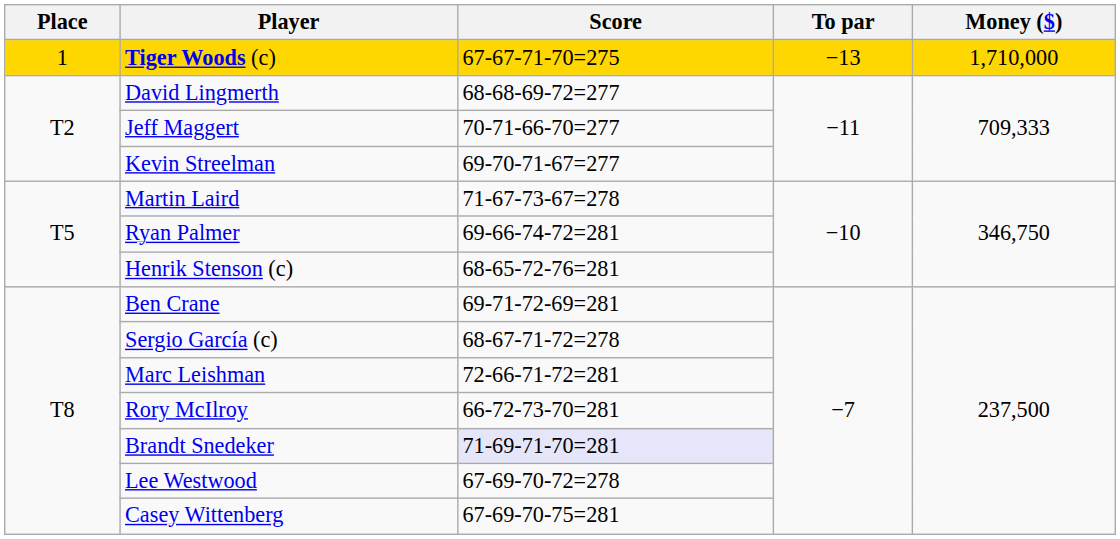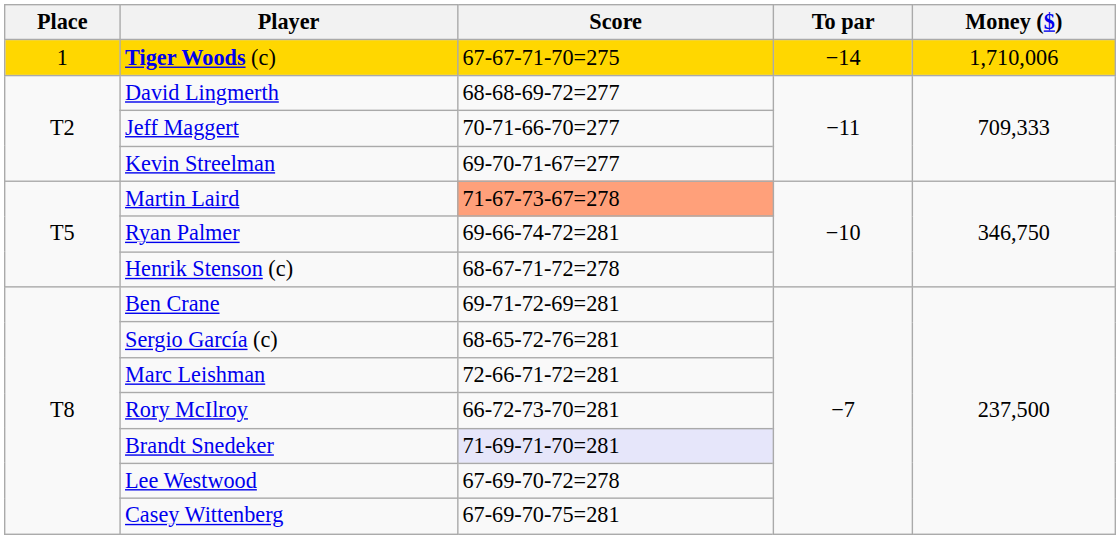 <table class="wikitable" style="width:50em;margin-bottom:0;">
 <tr>
 <th>Place</th>
 <th>Player</th>
 <th>Score</th>
 <th>To par</th>
 <th>Money (<a href='#'>$</a>)</th>
 </tr>
 <tr style="background:gold">
 <td align=center>1</td>
 <td> <strong><a href='#'>Tiger Woods</a></strong> (c)</td>
 <td>67-67-71-70=275</td>
-<td align=center>−13</td>
-<td align=center>1,710,000</td>
+<td align=center>−14</td>
+<td align=center>1,710,006</td>
 </tr>
 <tr>
 <td rowspan=3 align=center>T2</td>
 <td> <a href='#'>David Lingmerth</a></td>
 <td>68-68-69-72=277</td>
 <td rowspan=3 align=center>−11</td>
 <td rowspan=3 align=center>709,333</td>
 </tr>
 <tr>
 <td> <a href='#'>Jeff Maggert</a></td>
 <td>70-71-66-70=277</td>
 </tr>
 <tr>
 <td> <a href='#'>Kevin Streelman</a></td>
 <td>69-70-71-67=277</td>
 </tr>
 <tr>
 <td rowspan=3 align=center>T5</td>
 <td> <a href='#'>Martin Laird</a></td>
-<td>71-67-73-67=278</td>
+<td style="background: lightsalmon;">71-67-73-67=278</td>
 <td rowspan=3 align=center>−10</td>
 <td rowspan=3 align=center>346,750</td>
 </tr>
 <tr>
 <td> <a href='#'>Ryan Palmer</a></td>
 <td>69-66-74-72=281</td>
 </tr>
 <tr>
 <td> <a href='#'>Henrik Stenson</a> (c)</td>
-<td>68-65-72-76=281</td>
+<td>68-67-71-72=278</td>
 </tr>
 <tr>
 <td rowspan=7 align=center>T8</td>
 <td> <a href='#'>Ben Crane</a></td>
 <td>69-71-72-69=281</td>
 <td rowspan=7 align=center>−7</td>
 <td rowspan=7 align=center>237,500</td>
 </tr>
 <tr>
 <td> <a href='#'>Sergio García</a> (c)</td>
-<td>68-67-71-72=278</td>
+<td>68-65-72-76=281</td>
 </tr>
 <tr>
 <td> <a href='#'>Marc Leishman</a></td>
 <td>72-66-71-72=281</td>
 </tr>
 <tr>
 <td> <a href='#'>Rory McIlroy</a></td>
 <td>66-72-73-70=281</td>
 </tr>
 <tr>
 <td> <a href='#'>Brandt Snedeker</a></td>
 <td style="background: lavender;">71-69-71-70=281</td>
 </tr>
 <tr>
 <td> <a href='#'>Lee Westwood</a></td>
 <td>67-69-70-72=278</td>
 </tr>
 <tr>
 <td> <a href='#'>Casey Wittenberg</a></td>
 <td>67-69-70-75=281</td>
 </tr>
 </table>
